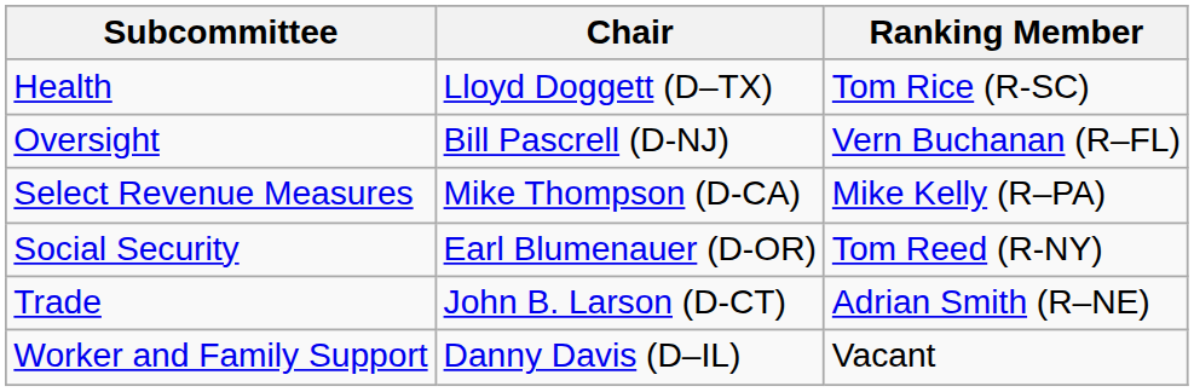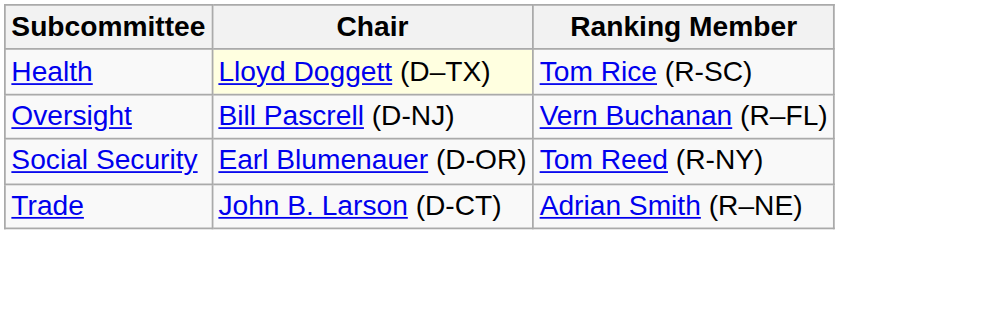 <table class="wikitable">
 <tr>
 <th>Subcommittee</th>
 <th>Chair</th>
 <th>Ranking Member</th>
 </tr>
 <tr>
 <td><a href='#'>Health</a></td>
-<td><a href='#'>Lloyd Doggett</a> (D–TX)</td>
+<td style="background: lightyellow;"><a href='#'>Lloyd Doggett</a> (D–TX)</td>
 <td><a href='#'>Tom Rice</a> (R-SC)</td>
 </tr>
 <tr>
 <td><a href='#'>Oversight</a></td>
 <td><a href='#'>Bill Pascrell</a> (D-NJ)</td>
 <td><a href='#'>Vern Buchanan</a> (R–FL)</td>
-</tr>
-<tr>
-<td><a href='#'>Select Revenue Measures</a></td>
-<td><a href='#'>Mike Thompson</a> (D-CA)</td>
-<td><a href='#'>Mike Kelly</a> (R–PA)</td>
 </tr>
 <tr>
 <td><a href='#'>Social Security</a></td>
 <td><a href='#'>Earl Blumenauer</a> (D-OR)</td>
 <td><a href='#'>Tom Reed</a> (R-NY)</td>
 </tr>
 <tr>
 <td><a href='#'>Trade</a></td>
 <td><a href='#'>John B. Larson</a> (D-CT)</td>
 <td><a href='#'>Adrian Smith</a> (R–NE)</td>
 </tr>
-<tr>
-<td><a href='#'>Worker and Family Support</a></td>
-<td><a href='#'>Danny Davis</a> (D–IL)</td>
-<td>Vacant</td>
-</tr>
 </table>
